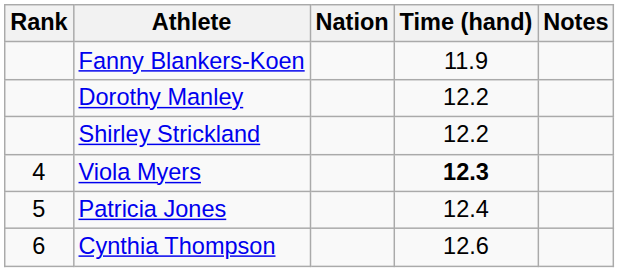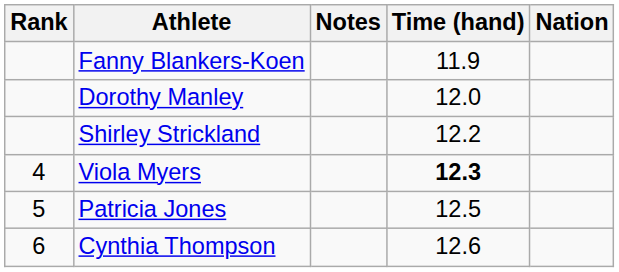 <table class="wikitable sortable" style="text-align:center">
 <tr>
 <th>Rank</th>
 <th>Athlete</th>
+<th>Notes</th>
+<th>Time (hand)</th>
 <th>Nation</th>
-<th>Time (hand)</th>
-<th>Notes</th>
 </tr>
 <tr>
 <td></td>
 <td align=left><a href='#'>Fanny Blankers-Koen</a></td>
+<td></td>
+<td>11.9</td>
 <td align=left></td>
-<td>11.9</td>
-<td></td>
 </tr>
 <tr>
 <td></td>
 <td align=left><a href='#'>Dorothy Manley</a></td>
+<td></td>
+<td>12.0</td>
 <td align=left></td>
-<td>12.2</td>
-<td></td>
 </tr>
 <tr>
 <td></td>
 <td align=left><a href='#'>Shirley Strickland</a></td>
+<td></td>
+<td>12.2</td>
 <td align=left></td>
-<td>12.2</td>
-<td></td>
 </tr>
 <tr>
 <td>4</td>
 <td align=left><a href='#'>Viola Myers</a></td>
+<td></td>
+<td><strong>12.3</strong></td>
 <td align=left></td>
-<td><strong>12.3</strong></td>
-<td></td>
 </tr>
 <tr>
 <td>5</td>
 <td align=left><a href='#'>Patricia Jones</a></td>
+<td></td>
+<td>12.5</td>
 <td align=left></td>
-<td>12.4</td>
-<td></td>
 </tr>
 <tr>
 <td>6</td>
 <td align=left><a href='#'>Cynthia Thompson</a></td>
+<td></td>
+<td>12.6</td>
 <td align=left></td>
-<td>12.6</td>
-<td></td>
 </tr>
 </table>
